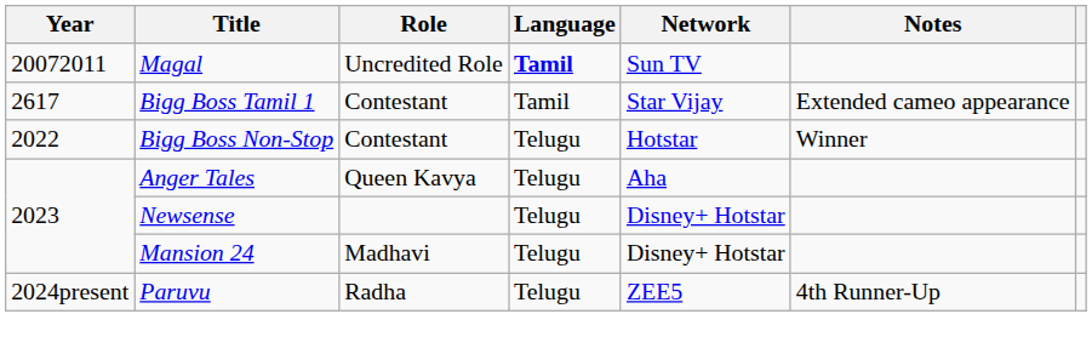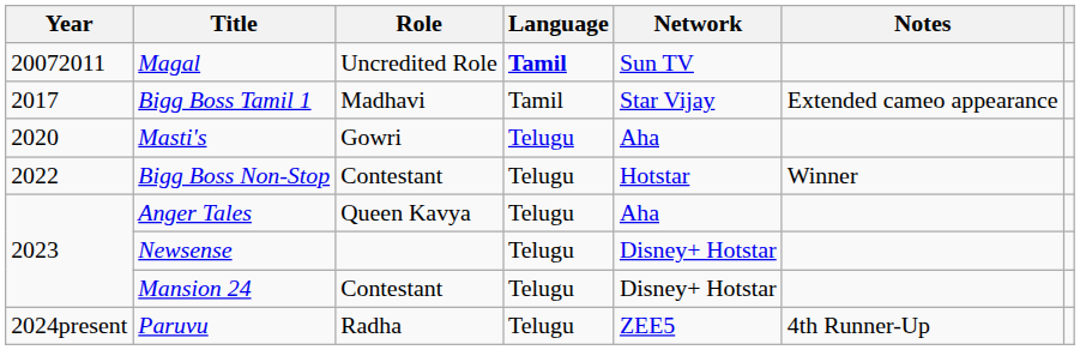 <table class="wikitable sortable">
 <tr>
 <th>Year</th>
 <th>Title</th>
 <th>Role</th>
 <th>Language</th>
 <th>Network</th>
 <th>Notes</th>
 <th class="unsortable"></th>
 </tr>
 <tr>
 <td>20072011</td>
 <td><a href='#'><em>Magal</em></a></td>
 <td>Uncredited Role</td>
 <td><strong><a href='#'>Tamil</a></strong></td>
 <td><a href='#'>Sun TV</a></td>
 <td></td>
 <td></td>
 </tr>
 <tr>
-<td>2617</td>
+<td>2017</td>
 <td><em><a href='#'>Bigg Boss Tamil 1</a></em></td>
-<td>Contestant</td>
+<td>Madhavi</td>
 <td>Tamil</td>
 <td><a href='#'>Star Vijay</a></td>
 <td>Extended cameo appearance</td>
+<td></td>
+</tr>
+<tr>
+<td>2020</td>
+<td><em><a href='#'>Masti's</a></em></td>
+<td>Gowri</td>
+<td><a href='#'>Telugu</a></td>
+<td><a href='#'>Aha</a></td>
+<td></td>
 <td></td>
 </tr>
 <tr>
 <td>2022</td>
 <td><em><a href='#'>Bigg Boss Non-Stop</a></em></td>
 <td>Contestant</td>
 <td>Telugu</td>
 <td><a href='#'>Hotstar</a></td>
 <td>Winner</td>
 <td></td>
 </tr>
 <tr>
 <td rowspan="3">2023</td>
 <td><em><a href='#'>Anger Tales</a></em></td>
 <td>Queen Kavya</td>
 <td>Telugu</td>
 <td><a href='#'>Aha</a></td>
 <td></td>
 <td></td>
 </tr>
 <tr>
 <td><em><a href='#'>Newsense</a></em></td>
 <td></td>
 <td>Telugu</td>
 <td><a href='#'>Disney+ Hotstar</a></td>
 <td></td>
 <td></td>
 </tr>
 <tr>
 <td><em><a href='#'>Mansion 24</a></em></td>
-<td>Madhavi</td>
+<td>Contestant</td>
 <td>Telugu</td>
 <td>Disney+ Hotstar</td>
 <td></td>
 <td></td>
 </tr>
 <tr>
 <td>2024present</td>
 <td><em><a href='#'>Paruvu</a></em></td>
 <td>Radha</td>
 <td>Telugu</td>
 <td><a href='#'>ZEE5</a></td>
 <td>4th Runner-Up</td>
 <td></td>
 </tr>
 </table>
